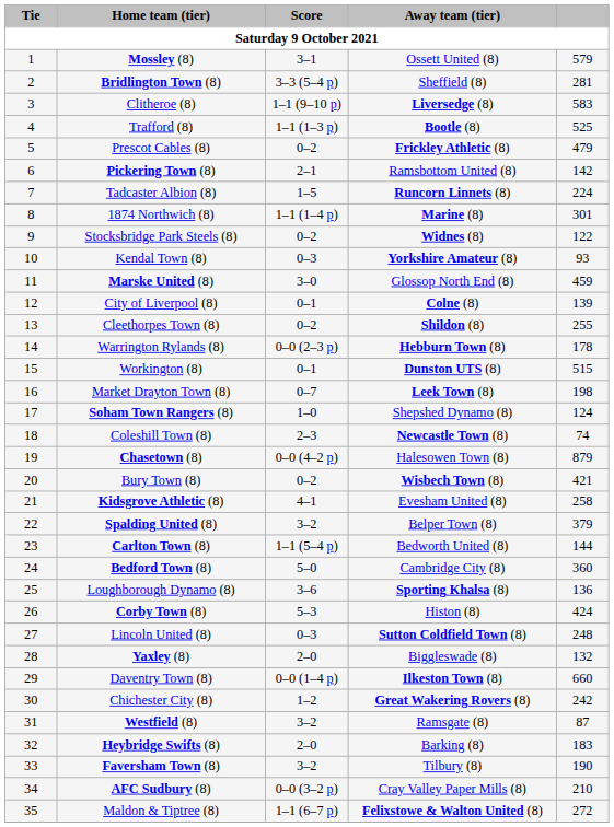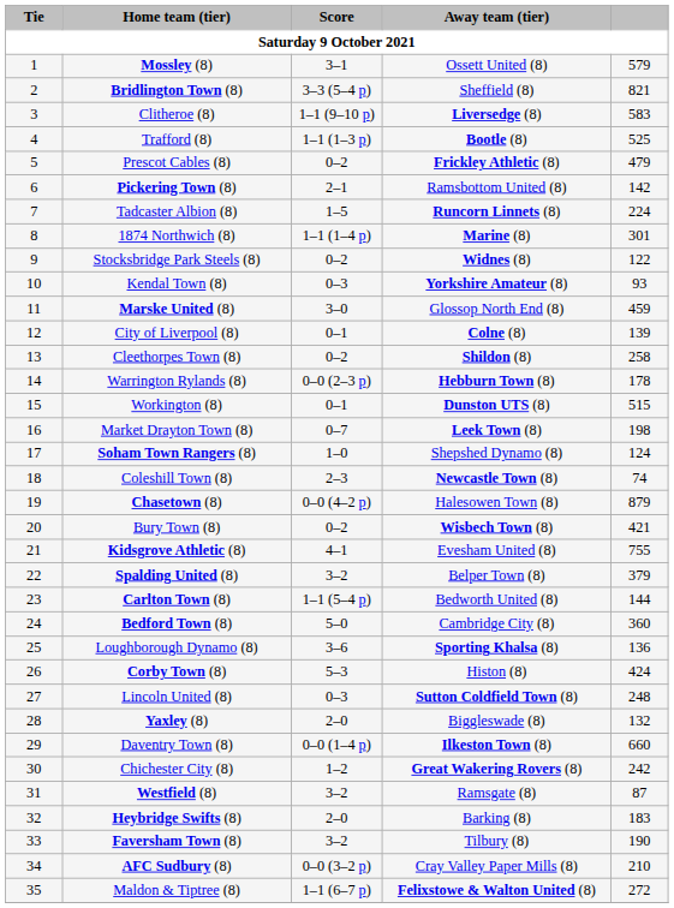 <table class="wikitable" style="width: 650px; height:50px; background:WhiteSmoke; text-align:center; font-size:90%">
 <tr>
 <td scope="col" style="width:  7.50%; background:silver;"><strong>Tie</strong></td>
 <td scope="col" style="width: 30.00%; background:silver;"><strong>Home team (tier)</strong></td>
 <td scope="col" style="width: 12.00%; background:silver;"><strong>Score</strong></td>
 <td scope="col" style="width: 30.00%; background:silver;"><strong>Away team (tier)</strong></td>
 <td scope="col" style="width:  7.50%; background:silver;"><strong></strong></td>
 </tr>
 <tr>
 <td colspan="5" style="background:White"><strong>Saturday 9 October 2021</strong></td>
 </tr>
 <tr>
 <td>1</td>
 <td><strong><a href='#'>Mossley</a></strong> (8)</td>
 <td>3–1</td>
 <td><a href='#'>Ossett United</a> (8)</td>
 <td>579</td>
 </tr>
 <tr>
 <td>2</td>
 <td><strong><a href='#'>Bridlington Town</a></strong> (8)</td>
 <td>3–3 (5–4 <a href='#'>p</a>)</td>
 <td><a href='#'>Sheffield</a> (8)</td>
-<td>281</td>
+<td>821</td>
 </tr>
 <tr>
 <td>3</td>
 <td><a href='#'>Clitheroe</a> (8)</td>
 <td>1–1 (9–10 <a href='#'>p</a>)</td>
 <td><strong><a href='#'>Liversedge</a></strong> (8)</td>
 <td>583</td>
 </tr>
 <tr>
 <td>4</td>
 <td><a href='#'>Trafford</a> (8)</td>
 <td>1–1 (1–3 <a href='#'>p</a>)</td>
 <td><strong><a href='#'>Bootle</a></strong> (8)</td>
 <td>525</td>
 </tr>
 <tr>
 <td>5</td>
 <td><a href='#'>Prescot Cables</a> (8)</td>
 <td>0–2</td>
 <td><strong><a href='#'>Frickley Athletic</a></strong> (8)</td>
 <td>479</td>
 </tr>
 <tr>
 <td>6</td>
 <td><strong><a href='#'>Pickering Town</a></strong> (8)</td>
 <td>2–1</td>
 <td><a href='#'>Ramsbottom United</a> (8)</td>
 <td>142</td>
 </tr>
 <tr>
 <td>7</td>
 <td><a href='#'>Tadcaster Albion</a> (8)</td>
 <td>1–5</td>
 <td><strong><a href='#'>Runcorn Linnets</a></strong> (8)</td>
 <td>224</td>
 </tr>
 <tr>
 <td>8</td>
 <td><a href='#'>1874 Northwich</a>  (8)</td>
 <td>1–1 (1–4 <a href='#'>p</a>)</td>
 <td><strong><a href='#'>Marine</a></strong> (8)</td>
 <td>301</td>
 </tr>
 <tr>
 <td>9</td>
 <td><a href='#'>Stocksbridge Park Steels</a> (8)</td>
 <td>0–2</td>
 <td><strong><a href='#'>Widnes</a></strong> (8)</td>
 <td>122</td>
 </tr>
 <tr>
 <td>10</td>
 <td><a href='#'>Kendal Town</a> (8)</td>
 <td>0–3</td>
 <td><strong><a href='#'>Yorkshire Amateur</a></strong> (8)</td>
 <td>93</td>
 </tr>
 <tr>
 <td>11</td>
 <td><strong><a href='#'>Marske United</a></strong> (8)</td>
 <td>3–0</td>
 <td><a href='#'>Glossop North End</a> (8)</td>
 <td>459</td>
 </tr>
 <tr>
 <td>12</td>
 <td><a href='#'>City of Liverpool</a> (8)</td>
 <td>0–1</td>
 <td><strong><a href='#'>Colne</a></strong> (8)</td>
 <td>139</td>
 </tr>
 <tr>
 <td>13</td>
 <td><a href='#'>Cleethorpes Town</a> (8)</td>
 <td>0–2</td>
 <td><strong><a href='#'>Shildon</a></strong> (8)</td>
-<td>255</td>
+<td>258</td>
 </tr>
 <tr>
 <td>14</td>
 <td><a href='#'>Warrington Rylands</a> (8)</td>
 <td>0–0 (2–3 <a href='#'>p</a>)</td>
 <td><strong><a href='#'>Hebburn Town</a></strong> (8)</td>
 <td>178</td>
 </tr>
 <tr>
 <td>15</td>
 <td><a href='#'>Workington</a> (8)</td>
 <td>0–1</td>
 <td><strong><a href='#'>Dunston UTS</a></strong> (8)</td>
 <td>515</td>
 </tr>
 <tr>
 <td>16</td>
 <td><a href='#'>Market Drayton Town</a> (8)</td>
 <td>0–7</td>
 <td><strong><a href='#'>Leek Town</a></strong> (8)</td>
 <td>198</td>
 </tr>
 <tr>
 <td>17</td>
 <td><strong><a href='#'>Soham Town Rangers</a></strong> (8)</td>
 <td>1–0</td>
 <td><a href='#'>Shepshed Dynamo</a> (8)</td>
 <td>124</td>
 </tr>
 <tr>
 <td>18</td>
 <td><a href='#'>Coleshill Town</a> (8)</td>
 <td>2–3</td>
 <td><strong><a href='#'>Newcastle Town</a></strong> (8)</td>
 <td>74</td>
 </tr>
 <tr>
 <td>19</td>
 <td><strong><a href='#'>Chasetown</a></strong> (8)</td>
 <td>0–0 (4–2 <a href='#'>p</a>)</td>
 <td><a href='#'>Halesowen Town</a> (8)</td>
 <td>879</td>
 </tr>
 <tr>
 <td>20</td>
 <td><a href='#'>Bury Town</a> (8)</td>
 <td>0–2</td>
 <td><strong><a href='#'>Wisbech Town</a></strong> (8)</td>
 <td>421</td>
 </tr>
 <tr>
 <td>21</td>
 <td><strong><a href='#'>Kidsgrove Athletic</a></strong> (8)</td>
 <td>4–1</td>
 <td><a href='#'>Evesham United</a> (8)</td>
-<td>258</td>
+<td>755</td>
 </tr>
 <tr>
 <td>22</td>
 <td><strong><a href='#'>Spalding United</a></strong> (8)</td>
 <td>3–2</td>
 <td><a href='#'>Belper Town</a> (8)</td>
 <td>379</td>
 </tr>
 <tr>
 <td>23</td>
 <td><strong><a href='#'>Carlton Town</a></strong> (8)</td>
 <td>1–1 (5–4 <a href='#'>p</a>)</td>
 <td><a href='#'>Bedworth United</a> (8)</td>
 <td>144</td>
 </tr>
 <tr>
 <td>24</td>
 <td><strong><a href='#'>Bedford Town</a></strong> (8)</td>
 <td>5–0</td>
 <td><a href='#'>Cambridge City</a> (8)</td>
 <td>360</td>
 </tr>
 <tr>
 <td>25</td>
 <td><a href='#'>Loughborough Dynamo</a> (8)</td>
 <td>3–6</td>
 <td><strong><a href='#'>Sporting Khalsa</a></strong> (8)</td>
 <td>136</td>
 </tr>
 <tr>
 <td>26</td>
 <td><strong><a href='#'>Corby Town</a></strong> (8)</td>
 <td>5–3</td>
 <td><a href='#'>Histon</a> (8)</td>
 <td>424</td>
 </tr>
 <tr>
 <td>27</td>
 <td><a href='#'>Lincoln United</a> (8)</td>
 <td>0–3</td>
 <td><strong><a href='#'>Sutton Coldfield Town</a></strong> (8)</td>
 <td>248</td>
 </tr>
 <tr>
 <td>28</td>
 <td><strong><a href='#'>Yaxley</a></strong> (8)</td>
 <td>2–0</td>
 <td><a href='#'>Biggleswade</a> (8)</td>
 <td>132</td>
 </tr>
 <tr>
 <td>29</td>
 <td><a href='#'>Daventry Town</a> (8)</td>
 <td>0–0 (1–4 <a href='#'>p</a>)</td>
 <td><strong><a href='#'>Ilkeston Town</a></strong> (8)</td>
 <td>660</td>
 </tr>
 <tr>
 <td>30</td>
 <td><a href='#'>Chichester City</a> (8)</td>
 <td>1–2</td>
 <td><strong><a href='#'>Great Wakering Rovers</a></strong> (8)</td>
 <td>242</td>
 </tr>
 <tr>
 <td>31</td>
 <td><strong><a href='#'>Westfield</a></strong> (8)</td>
 <td>3–2</td>
 <td><a href='#'>Ramsgate</a> (8)</td>
 <td>87</td>
 </tr>
 <tr>
 <td>32</td>
 <td><strong><a href='#'>Heybridge Swifts</a></strong> (8)</td>
 <td>2–0</td>
 <td><a href='#'>Barking</a> (8)</td>
 <td>183</td>
 </tr>
 <tr>
 <td>33</td>
 <td><strong><a href='#'>Faversham Town</a></strong> (8)</td>
 <td>3–2</td>
 <td><a href='#'>Tilbury</a> (8)</td>
 <td>190</td>
 </tr>
 <tr>
 <td>34</td>
 <td><strong><a href='#'>AFC Sudbury</a></strong> (8)</td>
 <td>0–0 (3–2 <a href='#'>p</a>)</td>
 <td><a href='#'>Cray Valley Paper Mills</a> (8)</td>
 <td>210</td>
 </tr>
 <tr>
 <td>35</td>
 <td><a href='#'>Maldon & Tiptree</a> (8)</td>
 <td>1–1 (6–7 <a href='#'>p</a>)</td>
 <td><strong><a href='#'>Felixstowe & Walton United</a></strong> (8)</td>
 <td>272</td>
 </tr>
 <tr>
 </tr>
 </table>
